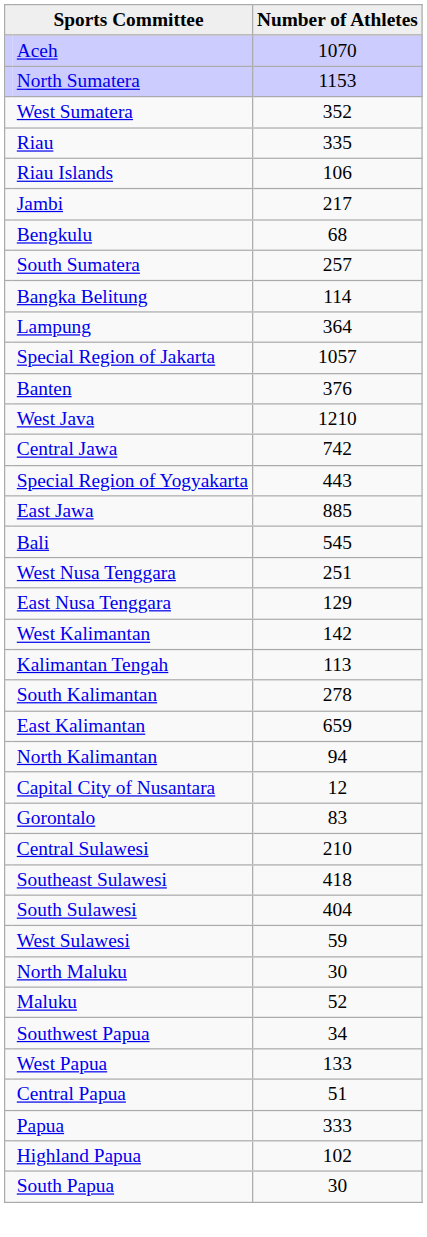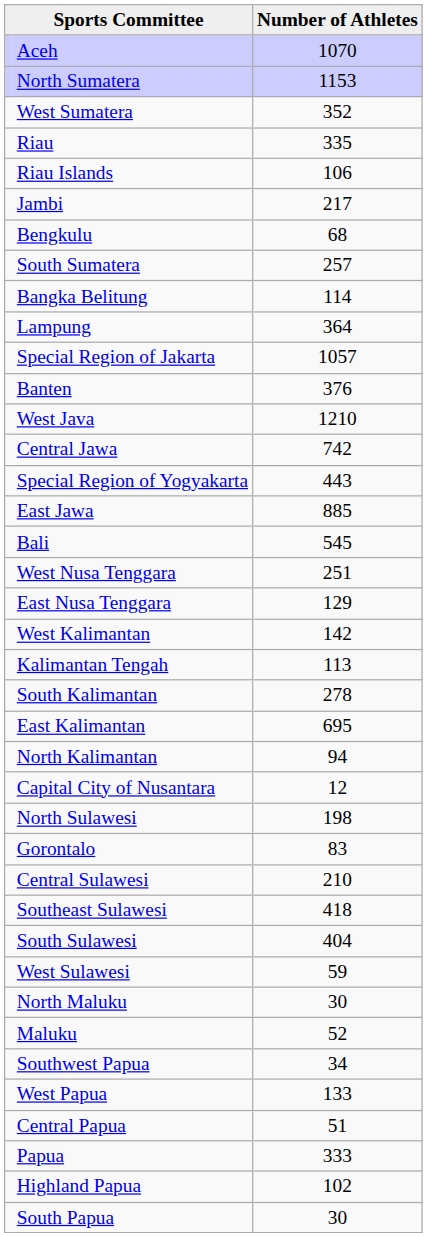 <table class="wikitable" style="text-align:center">
 <tr bgcolor="#efefef">
 <td colspan="2"><strong>Sports Committee</strong></td>
 <td><strong>Number of Athletes</strong></td>
 </tr>
 <tr style="background:#ccccff">
 <td style="border-style: solid none solid solid;"></td>
 <td style="text-align:left; border-style: solid none  solid none;"><a href='#'>Aceh</a></td>
 <td>1070</td>
 </tr>
 <tr style="background:#ccccff">
 <td style="border-style: solid none solid solid;"></td>
 <td style="text-align:left; border-style: solid none  solid none;"><a href='#'>North Sumatera</a></td>
 <td>1153</td>
 </tr>
 <tr>
 <td style="border-style: solid none solid solid;"></td>
 <td style="text-align:left; border-style: solid none  solid none;"><a href='#'>West Sumatera</a></td>
 <td>352</td>
 </tr>
 <tr>
 <td style="border-style: solid none solid solid;"></td>
 <td style="text-align:left; border-style: solid none  solid none;"><a href='#'>Riau</a></td>
 <td>335</td>
 </tr>
 <tr>
 <td style="border-style: solid none solid solid;"></td>
 <td style="text-align:left; border-style: solid none  solid none;"><a href='#'>Riau Islands</a></td>
 <td>106</td>
 </tr>
 <tr>
 <td style="border-style: solid none solid solid;"></td>
 <td style="text-align:left; border-style: solid none  solid none;"><a href='#'>Jambi</a></td>
 <td>217</td>
 </tr>
 <tr>
 <td style="border-style: solid none solid solid;"></td>
 <td style="text-align:left; border-style: solid none  solid none;"><a href='#'>Bengkulu</a></td>
 <td>68</td>
 </tr>
 <tr>
 <td style="border-style: solid none solid solid;"></td>
 <td style="text-align:left; border-style: solid none  solid none;"><a href='#'>South Sumatera</a></td>
 <td>257</td>
 </tr>
 <tr>
 <td style="border-style: solid none solid solid;"></td>
 <td style="text-align:left; border-style: solid none  solid none;"><a href='#'>Bangka Belitung</a></td>
 <td>114</td>
 </tr>
 <tr>
 <td style="border-style: solid none solid solid;"></td>
 <td style="text-align:left; border-style: solid none  solid none;"><a href='#'>Lampung</a></td>
 <td>364</td>
 </tr>
 <tr>
 <td style='border-style: solid none solid solid;'></td>
 <td style="text-align:left; border-style: solid  none  solid   none"><a href='#'>Special Region of Jakarta</a></td>
 <td>1057</td>
 </tr>
 <tr>
 <td style="border-style: solid none solid solid;"></td>
 <td style="text-align:left; border-style: solid none  solid none;"><a href='#'>Banten</a></td>
 <td>376</td>
 </tr>
 <tr>
 <td style="border-style: solid none solid solid;"></td>
 <td style="text-align:left; border-style: solid none  solid none;"><a href='#'>West Java</a></td>
 <td>1210</td>
 </tr>
 <tr>
 <td style="border-style: solid none solid solid;"></td>
 <td style="text-align:left; border-style: solid none  solid none;"><a href='#'>Central Jawa</a></td>
 <td>742</td>
 </tr>
 <tr>
 <td style='border-style: solid none solid solid;'></td>
 <td style="text-align:left; border-style: solid none  solid none;"><a href='#'>Special Region of Yogyakarta</a></td>
 <td>443</td>
 </tr>
 <tr>
 <td style="border-style: solid none solid solid;"></td>
 <td style="text-align:left; border-style: solid none  solid none;"><a href='#'>East Jawa</a></td>
 <td>885</td>
 </tr>
 <tr>
 <td style="border-style: solid none solid solid;"></td>
 <td style="text-align:left; border-style: solid none  solid none;"><a href='#'>Bali</a></td>
 <td>545</td>
 </tr>
 <tr>
 <td style="border-style: solid none solid solid;"></td>
 <td style="text-align:left; border-style: solid none  solid none;"><a href='#'>West Nusa Tenggara</a></td>
 <td>251</td>
 </tr>
 <tr>
 <td style="border-style: solid none solid solid;"></td>
 <td style="text-align:left; border-style: solid none  solid none;"><a href='#'>East Nusa Tenggara</a></td>
 <td>129</td>
 </tr>
 <tr>
 <td style="border-style: solid none solid solid;"></td>
 <td style="text-align:left; border-style: solid none  solid none;"><a href='#'>West Kalimantan</a></td>
 <td>142</td>
 </tr>
 <tr>
 <td style="border-style: solid none solid solid;"></td>
 <td style="text-align:left; border-style: solid none  solid none;"><a href='#'>Kalimantan Tengah</a></td>
 <td>113</td>
 </tr>
 <tr>
 <td style="border-style: solid none solid solid;"></td>
 <td style="text-align:left; border-style: solid none  solid none;"><a href='#'>South Kalimantan</a></td>
 <td>278</td>
 </tr>
 <tr>
 <td style="border-style: solid none solid solid;"></td>
 <td style="text-align:left; border-style: solid none  solid none;"><a href='#'>East Kalimantan</a></td>
-<td>659</td>
+<td>695</td>
 </tr>
 <tr>
 <td style="border-style: solid none solid solid;"></td>
 <td style="text-align:left; border-style: solid none  solid none;"><a href='#'>North Kalimantan</a></td>
 <td>94</td>
 </tr>
 <tr>
 <td style="border-style: solid none solid solid;"></td>
 <td style="text-align:left; border-style: solid none  solid none;"><a href='#'>Capital City of Nusantara</a></td>
 <td>12</td>
+</tr>
+<tr>
+<td style="border-style: solid none solid solid;"></td>
+<td style="text-align:left; border-style: solid none  solid none;"><a href='#'>North Sulawesi</a></td>
+<td>198</td>
 </tr>
 <tr>
 <td style="border-style: solid none solid solid;"></td>
 <td style="text-align:left; border-style: solid none  solid none;"><a href='#'>Gorontalo</a></td>
 <td>83</td>
 </tr>
 <tr>
 <td style="border-style: solid none solid solid;"></td>
 <td style="text-align:left; border-style: solid none  solid none;"><a href='#'>Central Sulawesi</a></td>
 <td>210</td>
 </tr>
 <tr>
 <td style="border-style: solid none solid solid;"></td>
 <td style="text-align:left; border-style: solid none  solid none;"><a href='#'>Southeast Sulawesi</a></td>
 <td>418</td>
 </tr>
 <tr>
 <td style="border-style: solid none solid solid;"></td>
 <td style="text-align:left; border-style: solid none  solid none;"><a href='#'>South Sulawesi</a></td>
 <td>404</td>
 </tr>
 <tr>
 <td style="border-style: solid none solid solid;"></td>
 <td style="text-align:left; border-style: solid none  solid none;"><a href='#'>West Sulawesi</a></td>
 <td>59</td>
 </tr>
 <tr>
 <td style="border-style: solid none solid solid;"></td>
 <td style="text-align:left; border-style: solid none  solid none;"><a href='#'>North Maluku</a></td>
 <td>30</td>
 </tr>
 <tr>
 <td style="border-style: solid none solid solid;"></td>
 <td style="text-align:left; border-style: solid none  solid none;"><a href='#'>Maluku</a></td>
 <td>52</td>
 </tr>
 <tr>
 <td style="border-style: solid none solid solid;"></td>
 <td style="text-align:left; border-style: solid none  solid none;"><a href='#'>Southwest Papua</a></td>
 <td>34</td>
 </tr>
 <tr>
 <td style="border-style: solid none solid solid;"></td>
 <td style="text-align:left; border-style: solid none  solid none;"><a href='#'>West Papua</a></td>
 <td>133</td>
 </tr>
 <tr>
 <td style="border-style: solid none solid solid;"></td>
 <td style="text-align:left; border-style: solid none  solid none;"><a href='#'>Central Papua</a></td>
 <td>51</td>
 </tr>
 <tr>
 <td style="border-style: solid none solid solid;"></td>
 <td style="text-align:left; border-style: solid none  solid none;"><a href='#'>Papua</a></td>
 <td>333</td>
 </tr>
 <tr>
 <td style="border-style: solid none solid solid;"></td>
 <td style="text-align:left; border-style: solid none  solid none;"><a href='#'>Highland Papua</a></td>
 <td>102</td>
 </tr>
 <tr>
 <td style="border-style: solid none solid solid;"></td>
 <td style="text-align:left; border-style: solid none  solid none;"><a href='#'>South Papua</a></td>
 <td>30</td>
 </tr>
 <tr>
 </tr>
 </table>
